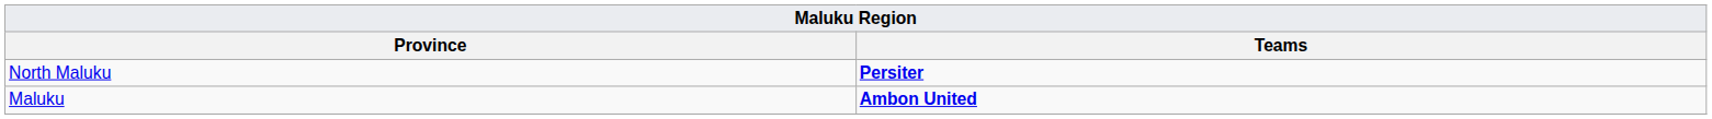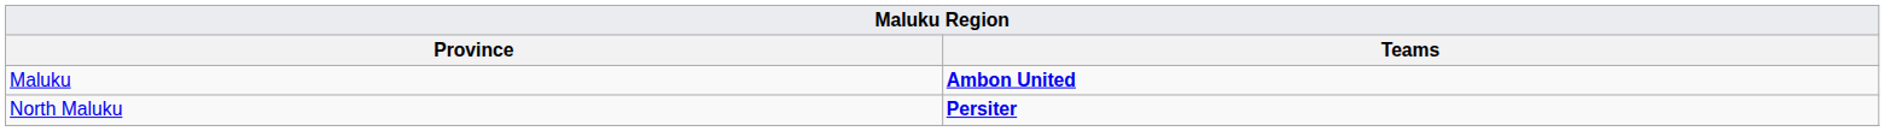 <table class="wikitable sortable" style="width:100%;">
 <tr>
 <th colspan=2 style="background-color:#eaecf0;text-align:center;"><strong>Maluku Region</strong></th>
 </tr>
 <tr>
 <th style="width:50%;">Province</th>
 <th style="width:50%;">Teams</th>
 </tr>
 <tr>
+<td> <a href='#'>Maluku</a></td>
+<td><strong><a href='#'>Ambon United</a></strong></td>
+</tr>
+<tr>
 <td> <a href='#'>North Maluku</a></td>
 <td><strong><a href='#'>Persiter</a></strong></td>
 </tr>
 <tr>
-<td> <a href='#'>Maluku</a></td>
-<td><strong><a href='#'>Ambon United</a></strong></td>
-</tr>
-<tr>
 </tr>
 </table>
